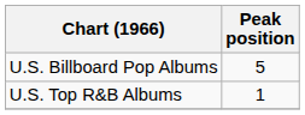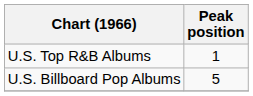 <table class="wikitable">
 <tr>
 <th align="left">Chart (1966)</th>
 <th align="center">Peak<br>position</th>
 </tr>
 <tr>
+<td align="left">U.S. Top R&B Albums</td>
+<td align="center">1</td>
+</tr>
+<tr>
 <td align="left">U.S. Billboard Pop Albums</td>
 <td align="center">5</td>
 </tr>
 <tr>
-<td align="left">U.S. Top R&B Albums</td>
-<td align="center">1</td>
-</tr>
-<tr>
 </tr>
 </table>
